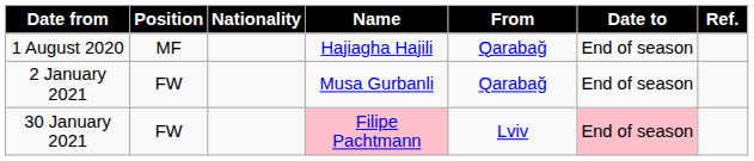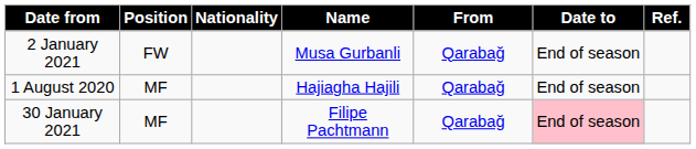 <table class="wikitable" style="text-align:center; font-size:90%; ">
 <tr>
 <th style="background:#000000; color:#FFFFFF; width:200px;">Date from</th>
 <th style="background:#000000; color:#FFFFFF; width:50px;">Position</th>
 <th style="background:#000000; color:#FFFFFF; width:50px;">Nationality</th>
 <th style="background:#000000; color:#FFFFFF; width:200px;">Name</th>
 <th style="background:#000000; color:#FFFFFF; width:200px;">From</th>
 <th style="background:#000000; color:#FFFFFF; width:200px;">Date to</th>
 <th style="background:#000000; color:#FFFFFF; width:50px;">Ref.</th>
 </tr>
 <tr>
+<td>2 January 2021</td>
+<td>FW</td>
+<td></td>
+<td><a href='#'>Musa Gurbanli</a></td>
+<td><a href='#'>Qarabağ</a></td>
+<td>End of season</td>
+<td></td>
+</tr>
+<tr>
 <td>1 August 2020</td>
 <td>MF</td>
 <td></td>
 <td><a href='#'>Hajiagha Hajili</a></td>
 <td><a href='#'>Qarabağ</a></td>
 <td>End of season</td>
 <td></td>
 </tr>
 <tr>
-<td>2 January 2021</td>
-<td>FW</td>
+<td>30 January 2021</td>
+<td>MF</td>
 <td></td>
-<td><a href='#'>Musa Gurbanli</a></td>
+<td><a href='#'>Filipe Pachtmann</a></td>
 <td><a href='#'>Qarabağ</a></td>
-<td>End of season</td>
-<td></td>
-</tr>
-<tr>
-<td>30 January 2021</td>
-<td>FW</td>
-<td></td>
-<td style="background: pink;"><a href='#'>Filipe Pachtmann</a></td>
-<td><a href='#'>Lviv</a></td>
 <td style="background: pink;">End of season</td>
 <td></td>
 </tr>
 </table>
